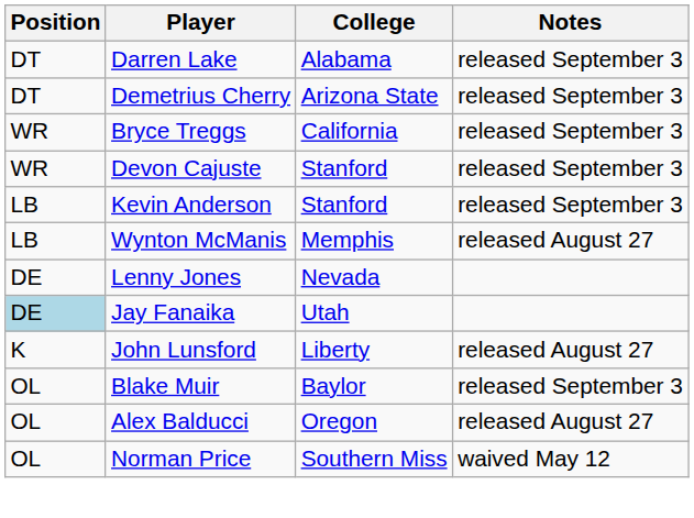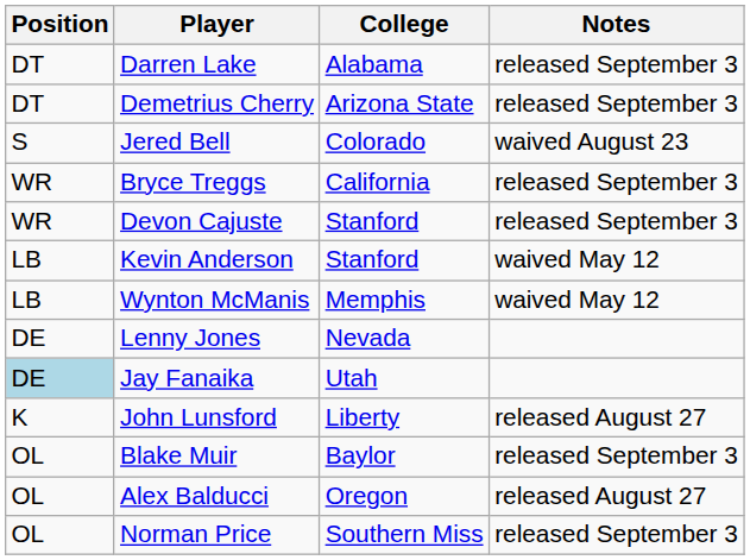 <table class="wikitable sortable">
 <tr>
 <th>Position</th>
 <th>Player</th>
 <th>College</th>
 <th>Notes</th>
 </tr>
 <tr>
 <td>DT</td>
 <td><a href='#'>Darren Lake</a></td>
 <td><a href='#'>Alabama</a></td>
 <td>released September 3</td>
 </tr>
 <tr>
 <td>DT</td>
 <td><a href='#'>Demetrius Cherry</a></td>
 <td><a href='#'>Arizona State</a></td>
 <td>released September 3</td>
 </tr>
 <tr>
+<td>S</td>
+<td><a href='#'>Jered Bell</a></td>
+<td><a href='#'>Colorado</a></td>
+<td>waived August 23</td>
+</tr>
+<tr>
 <td>WR</td>
 <td><a href='#'>Bryce Treggs</a></td>
 <td><a href='#'>California</a></td>
 <td>released September 3</td>
 </tr>
 <tr>
 <td>WR</td>
 <td><a href='#'>Devon Cajuste</a></td>
 <td><a href='#'>Stanford</a></td>
 <td>released September 3</td>
 </tr>
 <tr>
 <td>LB</td>
 <td><a href='#'>Kevin Anderson</a></td>
 <td><a href='#'>Stanford</a></td>
-<td>released September 3</td>
+<td>waived May 12</td>
 </tr>
 <tr>
 <td>LB</td>
 <td><a href='#'>Wynton McManis</a></td>
 <td><a href='#'>Memphis</a></td>
-<td>released August 27</td>
+<td>waived May 12</td>
 </tr>
 <tr>
 <td>DE</td>
 <td><a href='#'>Lenny Jones</a></td>
 <td><a href='#'>Nevada</a></td>
 <td></td>
 </tr>
 <tr>
 <td style="background: lightblue;">DE</td>
 <td><a href='#'>Jay Fanaika</a></td>
 <td><a href='#'>Utah</a></td>
 <td></td>
 </tr>
 <tr>
 <td>K</td>
 <td><a href='#'>John Lunsford</a></td>
 <td><a href='#'>Liberty</a></td>
 <td>released August 27</td>
 </tr>
 <tr>
 <td>OL</td>
 <td><a href='#'>Blake Muir</a></td>
 <td><a href='#'>Baylor</a></td>
 <td>released September 3</td>
 </tr>
 <tr>
 <td>OL</td>
 <td><a href='#'>Alex Balducci</a></td>
 <td><a href='#'>Oregon</a></td>
 <td>released August 27</td>
 </tr>
 <tr>
 <td>OL</td>
 <td><a href='#'>Norman Price</a></td>
 <td><a href='#'>Southern Miss</a></td>
-<td>waived May 12</td>
+<td>released September 3</td>
 </tr>
 </table>
